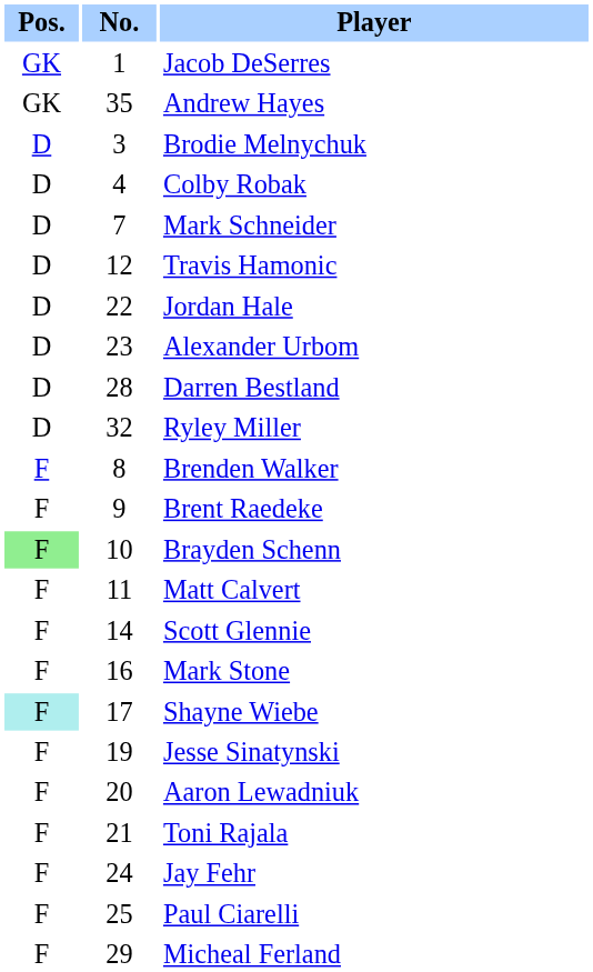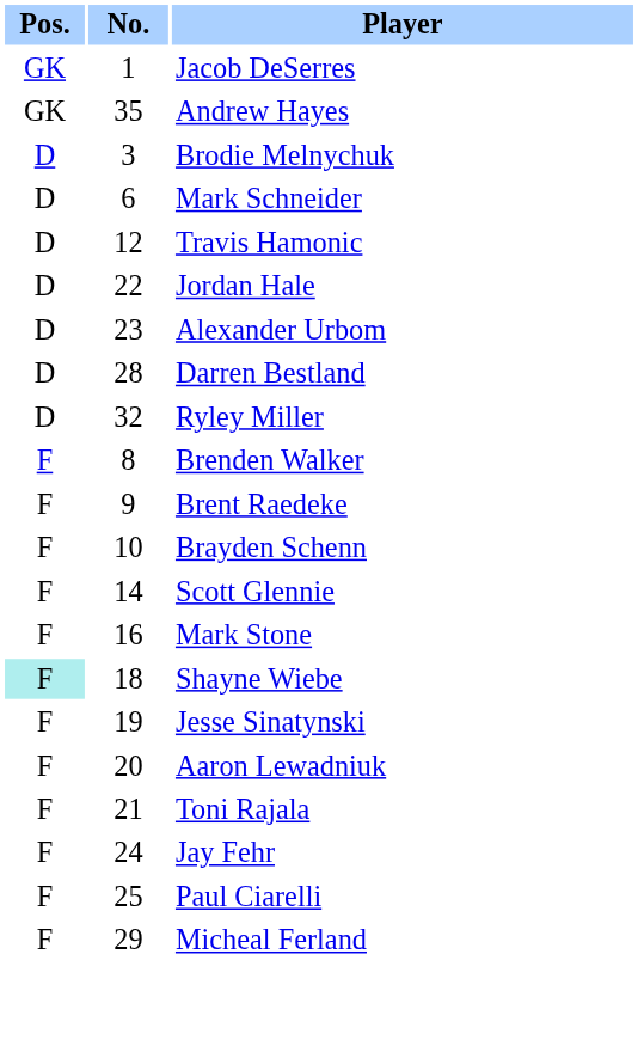 <table border="0" cellspacing="2" cellpadding="2">
 <tr bgcolor=AAD0FF>
 <th width=40>Pos.</th>
 <th width=40>No.</th>
 <th width=250>Player</th>
 </tr>
 <tr>
 <td style="text-align:center;"><a href='#'>GK</a></td>
 <td style="text-align:center;">1</td>
 <td><a href='#'>Jacob DeSerres</a></td>
 </tr>
 <tr>
 <td style="text-align:center;">GK</td>
 <td style="text-align:center;">35</td>
 <td><a href='#'>Andrew Hayes</a></td>
 </tr>
 <tr>
 <td style="text-align:center;"><a href='#'>D</a></td>
 <td style="text-align:center;">3</td>
 <td><a href='#'>Brodie Melnychuk</a></td>
 </tr>
 <tr>
 <td style="text-align:center;">D</td>
-<td style="text-align:center;">4</td>
-<td><a href='#'>Colby Robak</a></td>
-</tr>
-<tr>
-<td style="text-align:center;">D</td>
-<td style="text-align:center;">7</td>
+<td style="text-align:center;">6</td>
 <td><a href='#'>Mark Schneider</a></td>
 </tr>
 <tr>
 <td style="text-align:center;">D</td>
 <td style="text-align:center;">12</td>
 <td><a href='#'>Travis Hamonic</a></td>
 </tr>
 <tr>
 <td style="text-align:center;">D</td>
 <td style="text-align:center;">22</td>
 <td><a href='#'>Jordan Hale</a></td>
 </tr>
 <tr>
 <td style="text-align:center;">D</td>
 <td style="text-align:center;">23</td>
 <td><a href='#'>Alexander Urbom</a></td>
 </tr>
 <tr>
 <td style="text-align:center;">D</td>
 <td style="text-align:center;">28</td>
 <td><a href='#'>Darren Bestland</a></td>
 </tr>
 <tr>
 <td style="text-align:center;">D</td>
 <td style="text-align:center;">32</td>
 <td><a href='#'>Ryley Miller</a></td>
 </tr>
 <tr>
 <td style="text-align:center;"><a href='#'>F</a></td>
 <td style="text-align:center;">8</td>
 <td><a href='#'>Brenden Walker</a></td>
 </tr>
 <tr>
 <td style="text-align:center;">F</td>
 <td style="text-align:center;">9</td>
 <td><a href='#'>Brent Raedeke</a></td>
 </tr>
 <tr>
-<td style="background: lightgreen; text-align:center;">F</td>
+<td style="text-align:center;">F</td>
 <td style="text-align:center;">10</td>
 <td><a href='#'>Brayden Schenn</a></td>
-</tr>
-<tr>
-<td style="text-align:center;">F</td>
-<td style="text-align:center;">11</td>
-<td><a href='#'>Matt Calvert</a></td>
 </tr>
 <tr>
 <td style="text-align:center;">F</td>
 <td style="text-align:center;">14</td>
 <td><a href='#'>Scott Glennie</a></td>
 </tr>
 <tr>
 <td style="text-align:center;">F</td>
 <td style="text-align:center;">16</td>
 <td><a href='#'>Mark Stone</a></td>
 </tr>
 <tr>
 <td style="background: paleturquoise; text-align:center;">F</td>
-<td style="text-align:center;">17</td>
+<td style="text-align:center;">18</td>
 <td><a href='#'>Shayne Wiebe</a></td>
 </tr>
 <tr>
 <td style="text-align:center;">F</td>
 <td style="text-align:center;">19</td>
 <td><a href='#'>Jesse Sinatynski</a></td>
 </tr>
 <tr>
 <td style="text-align:center;">F</td>
 <td style="text-align:center;">20</td>
 <td><a href='#'>Aaron Lewadniuk</a></td>
 </tr>
 <tr>
 <td style="text-align:center;">F</td>
 <td style="text-align:center;">21</td>
 <td><a href='#'>Toni Rajala</a></td>
 </tr>
 <tr>
 <td style="text-align:center;">F</td>
 <td style="text-align:center;">24</td>
 <td><a href='#'>Jay Fehr</a></td>
 </tr>
 <tr>
 <td style="text-align:center;">F</td>
 <td style="text-align:center;">25</td>
 <td><a href='#'>Paul Ciarelli</a></td>
 </tr>
 <tr>
 <td style="text-align:center;">F</td>
 <td style="text-align:center;">29</td>
 <td><a href='#'>Micheal Ferland</a></td>
 </tr>
 </table>
